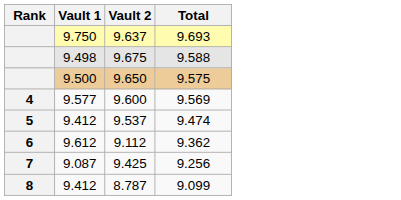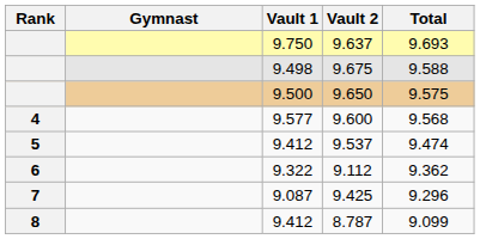 <table class="wikitable sortable" style="text-align:center; font-size:95%">
 <tr>
 <th scope="col" style="width:50px;">Rank</th>
+<th scope="col" style="width:180px;">Gymnast</th>
 <th scope="col" style="width:50px;">Vault 1</th>
 <th scope="col" style="width:50px;">Vault 2</th>
 <th scope="col" style="width:80px;">Total</th>
 </tr>
 <tr style="background:#fffcaf;">
 <th scope=row style="text-align:center"></th>
+<td style="text-align:left;"></td>
 <td>9.750</td>
 <td>9.637</td>
 <td>9.693</td>
 </tr>
 <tr style="background:#e5e5e5;">
 <th scope=row style="text-align:center"></th>
+<td style="text-align:left;"></td>
 <td>9.498</td>
 <td>9.675</td>
 <td>9.588</td>
 </tr>
 <tr style="background:#ec9;">
 <th scope=row style="text-align:center"></th>
+<td style="text-align:left;"></td>
 <td>9.500</td>
 <td>9.650</td>
 <td>9.575</td>
 </tr>
 <tr>
 <th scope=row style="text-align:center">4</th>
+<td style="text-align:left;"></td>
 <td>9.577</td>
 <td>9.600</td>
-<td>9.569</td>
+<td>9.568</td>
 </tr>
 <tr>
 <th scope=row style="text-align:center">5</th>
+<td style="text-align:left;"></td>
 <td>9.412</td>
 <td>9.537</td>
 <td>9.474</td>
 </tr>
 <tr>
 <th scope=row style="text-align:center">6</th>
-<td>9.612</td>
+<td style="text-align:left;"></td>
+<td>9.322</td>
 <td>9.112</td>
 <td>9.362</td>
 </tr>
 <tr>
 <th scope=row style="text-align:center">7</th>
+<td style="text-align:left;"></td>
 <td>9.087</td>
 <td>9.425</td>
-<td>9.256</td>
+<td>9.296</td>
 </tr>
 <tr>
 <th scope=row style="text-align:center">8</th>
+<td style="text-align:left;"></td>
 <td>9.412</td>
 <td>8.787</td>
 <td>9.099</td>
 </tr>
 </table>
